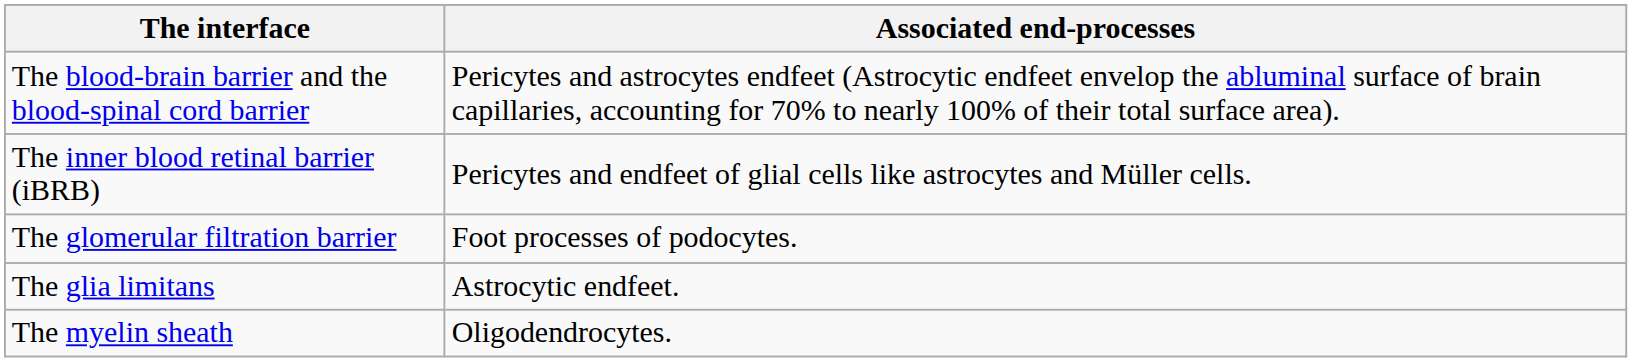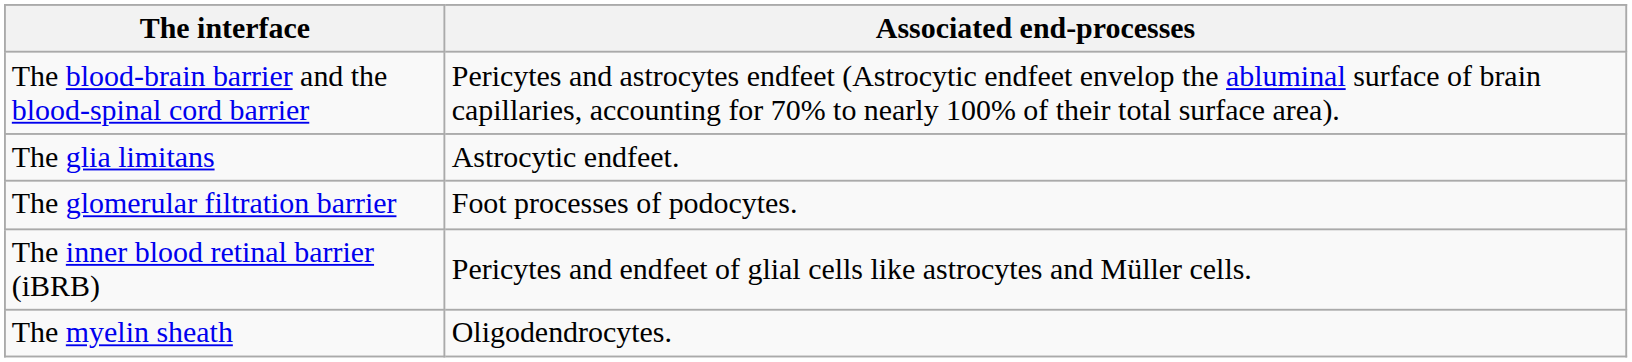 <table class="wikitable">
 <tr>
 <th>The interface</th>
 <th>Associated end-processes</th>
 </tr>
 <tr>
 <td>The <a href='#'>blood-brain barrier</a> and the <a href='#'>blood-spinal cord barrier</a></td>
 <td>Pericytes and astrocytes endfeet (Astrocytic endfeet envelop the <a href='#'>abluminal</a> surface of brain capillaries, accounting for 70% to nearly 100% of their total surface area).</td>
 </tr>
 <tr>
-<td>The <a href='#'>inner blood retinal barrier</a> (iBRB)</td>
-<td>Pericytes and endfeet of glial cells like astrocytes and Müller cells.</td>
+<td>The <a href='#'>glia limitans</a></td>
+<td>Astrocytic endfeet.</td>
 </tr>
 <tr>
 <td>The <a href='#'>glomerular filtration barrier</a></td>
 <td>Foot processes of podocytes.</td>
 </tr>
 <tr>
-<td>The <a href='#'>glia limitans</a></td>
-<td>Astrocytic endfeet.</td>
+<td>The <a href='#'>inner blood retinal barrier</a> (iBRB)</td>
+<td>Pericytes and endfeet of glial cells like astrocytes and Müller cells.</td>
 </tr>
 <tr>
 <td>The <a href='#'>myelin sheath</a></td>
 <td>Oligodendrocytes.</td>
 </tr>
 </table>
